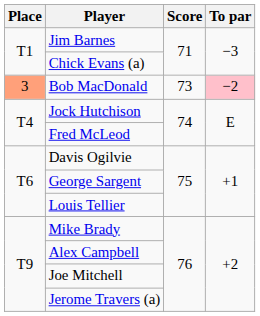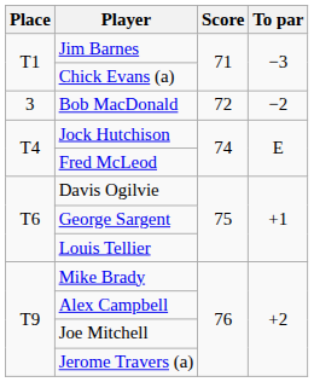 <table class=wikitable>
 <tr>
 <th>Place</th>
 <th>Player</th>
 <th>Score</th>
 <th>To par</th>
 </tr>
 <tr>
 <td rowspan=2 align=center>T1</td>
 <td> <a href='#'>Jim Barnes</a></td>
 <td rowspan=2 align=center>71</td>
 <td rowspan=2 align=center>−3</td>
 </tr>
 <tr>
 <td> <a href='#'>Chick Evans</a> (a)</td>
 </tr>
 <tr>
-<td align=center style="background: lightsalmon;">3</td>
+<td align=center>3</td>
 <td> <a href='#'>Bob MacDonald</a></td>
-<td align=center>73</td>
-<td align=center style="background: pink;">−2</td>
+<td align=center>72</td>
+<td align=center>−2</td>
 </tr>
 <tr>
 <td rowspan=2 align=center>T4</td>
 <td> <a href='#'>Jock Hutchison</a></td>
 <td rowspan=2 align=center>74</td>
 <td rowspan=2 align=center>E</td>
 </tr>
 <tr>
 <td> <a href='#'>Fred McLeod</a></td>
 </tr>
 <tr>
 <td rowspan=3 align=center>T6</td>
 <td>Davis Ogilvie</td>
 <td rowspan=3 align=center>75</td>
 <td rowspan=3 align=center>+1</td>
 </tr>
 <tr>
 <td> <a href='#'>George Sargent</a></td>
 </tr>
 <tr>
 <td> <a href='#'>Louis Tellier</a></td>
 </tr>
 <tr>
 <td rowspan=4 align=center>T9</td>
 <td> <a href='#'>Mike Brady</a></td>
 <td rowspan=4 align=center>76</td>
 <td rowspan=4 align=center>+2</td>
 </tr>
 <tr>
 <td> <a href='#'>Alex Campbell</a></td>
 </tr>
 <tr>
 <td>Joe Mitchell</td>
 </tr>
 <tr>
 <td> <a href='#'>Jerome Travers</a> (a)</td>
 </tr>
 </table>
